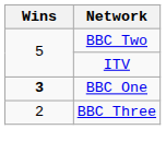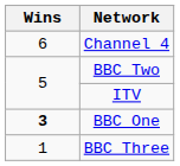 <table class="wikitable floatright" style="text-align:center;">
 <tr>
 <th scope="col" style="width:55px;">Wins</th>
 <th scope="col" style="text-align:center;">Network</th>
+</tr>
+<tr>
+<td scope=row style="text-align:center">6</td>
+<td><a href='#'>Channel 4</a></td>
 </tr>
 <tr>
 <td scope=row rowspan=2 style="text-align:center">5</td>
 <td><a href='#'>BBC Two</a></td>
 </tr>
 <tr>
 <td><a href='#'>ITV</a></td>
 </tr>
 <tr>
 <td scope=row style="text-align:center"><strong>3</strong></td>
 <td><a href='#'>BBC One</a></td>
 </tr>
 <tr>
-<td scope=row style="text-align:center">2</td>
+<td scope=row style="text-align:center">1</td>
 <td><a href='#'>BBC Three</a></td>
 </tr>
 </table>
